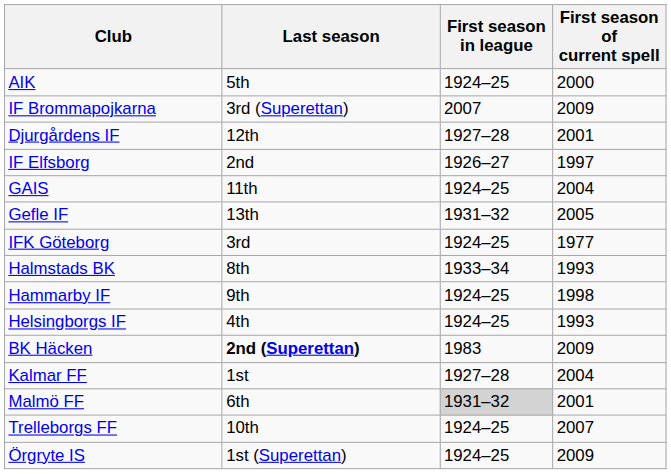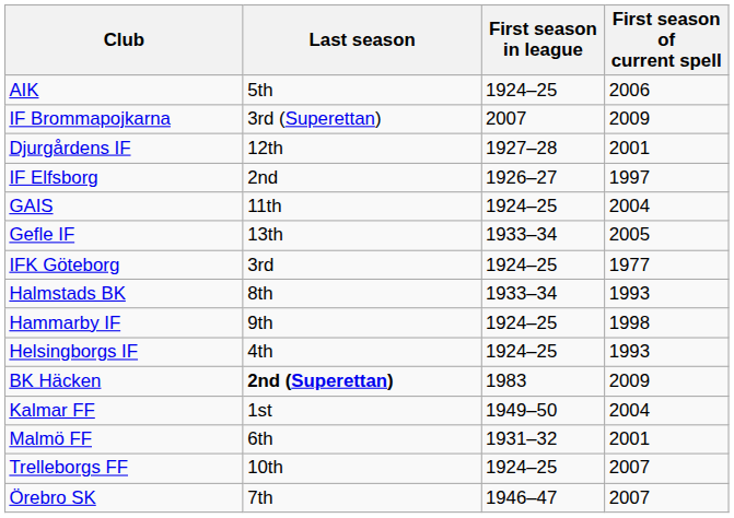 <table class="wikitable sortable" border="1">
 <tr>
 <th style="width: 200px;">Club</th>
 <th style="width: 200px;">Last season</th>
 <th style="width: 100px;">First season<br>in league</th>
 <th style="width: 100px;">First season of<br>current spell</th>
 </tr>
 <tr>
 <td><a href='#'>AIK</a></td>
 <td>5th</td>
 <td>1924–25</td>
-<td>2000</td>
+<td>2006</td>
 </tr>
 <tr>
 <td><a href='#'>IF Brommapojkarna</a></td>
 <td>3rd (<a href='#'>Superettan</a>)</td>
 <td>2007</td>
 <td>2009</td>
 </tr>
 <tr>
 <td><a href='#'>Djurgårdens IF</a></td>
 <td>12th</td>
 <td>1927–28</td>
 <td>2001</td>
 </tr>
 <tr>
 <td><a href='#'>IF Elfsborg</a></td>
 <td>2nd</td>
 <td>1926–27</td>
 <td>1997</td>
 </tr>
 <tr>
 <td><a href='#'>GAIS</a></td>
 <td>11th</td>
 <td>1924–25</td>
 <td>2004</td>
 </tr>
 <tr>
 <td><a href='#'>Gefle IF</a></td>
 <td>13th</td>
-<td>1931–32</td>
+<td>1933–34</td>
 <td>2005</td>
 </tr>
 <tr>
 <td><a href='#'>IFK Göteborg</a></td>
 <td>3rd</td>
 <td>1924–25</td>
 <td>1977</td>
 </tr>
 <tr>
 <td><a href='#'>Halmstads BK</a></td>
 <td>8th</td>
 <td>1933–34</td>
 <td>1993</td>
 </tr>
 <tr>
 <td><a href='#'>Hammarby IF</a></td>
 <td>9th</td>
 <td>1924–25</td>
 <td>1998</td>
 </tr>
 <tr>
 <td><a href='#'>Helsingborgs IF</a></td>
 <td>4th</td>
 <td>1924–25</td>
 <td>1993</td>
 </tr>
 <tr>
 <td><a href='#'>BK Häcken</a></td>
 <td><strong>2nd (<a href='#'>Superettan</a>)</strong></td>
 <td>1983</td>
 <td>2009</td>
 </tr>
 <tr>
 <td><a href='#'>Kalmar FF</a></td>
 <td>1st</td>
-<td>1927–28</td>
+<td>1949–50</td>
 <td>2004</td>
 </tr>
 <tr>
 <td><a href='#'>Malmö FF</a></td>
 <td>6th</td>
-<td style="background: lightgrey;">1931–32</td>
+<td>1931–32</td>
 <td>2001</td>
 </tr>
 <tr>
 <td><a href='#'>Trelleborgs FF</a></td>
 <td>10th</td>
 <td>1924–25</td>
 <td>2007</td>
 </tr>
 <tr>
-<td><a href='#'>Örgryte IS</a></td>
-<td>1st (<a href='#'>Superettan</a>)</td>
-<td>1924–25</td>
-<td>2009</td>
+<td><a href='#'>Örebro SK</a></td>
+<td>7th</td>
+<td>1946–47</td>
+<td>2007</td>
 </tr>
 </table>
